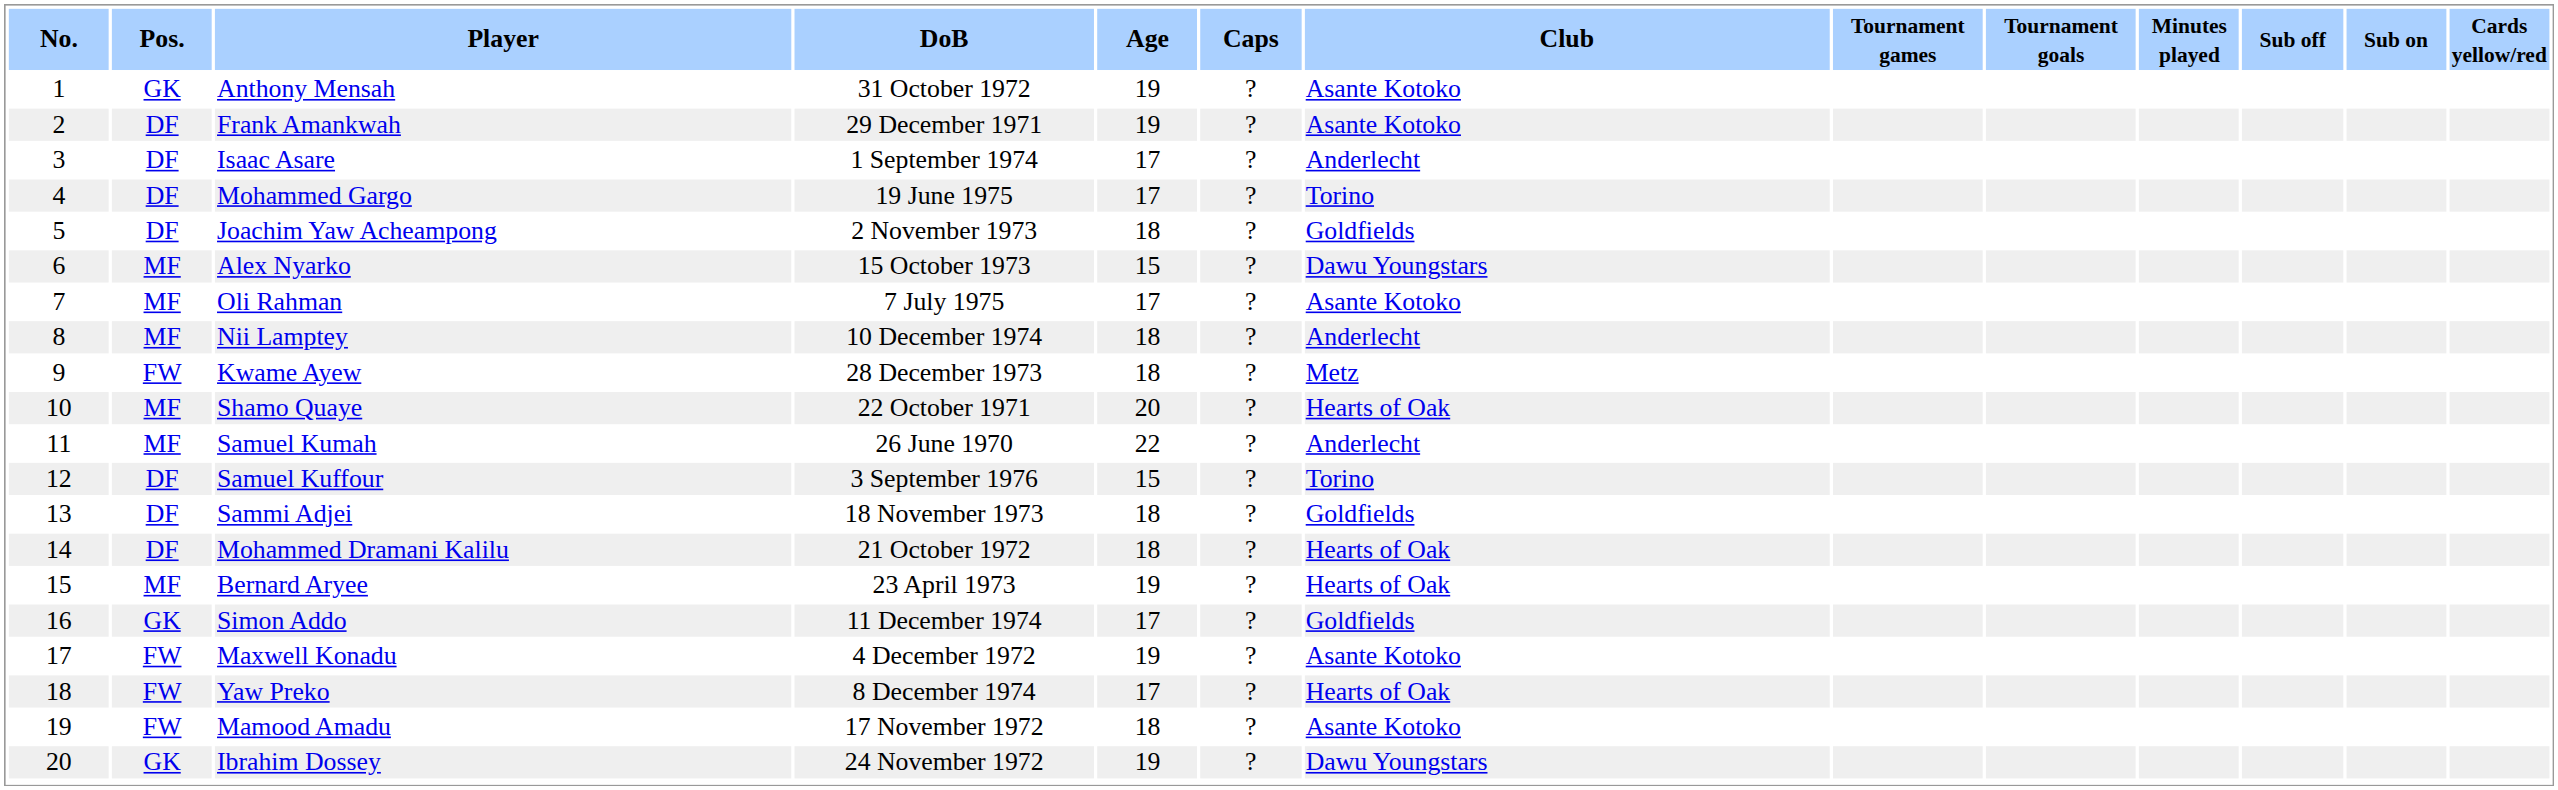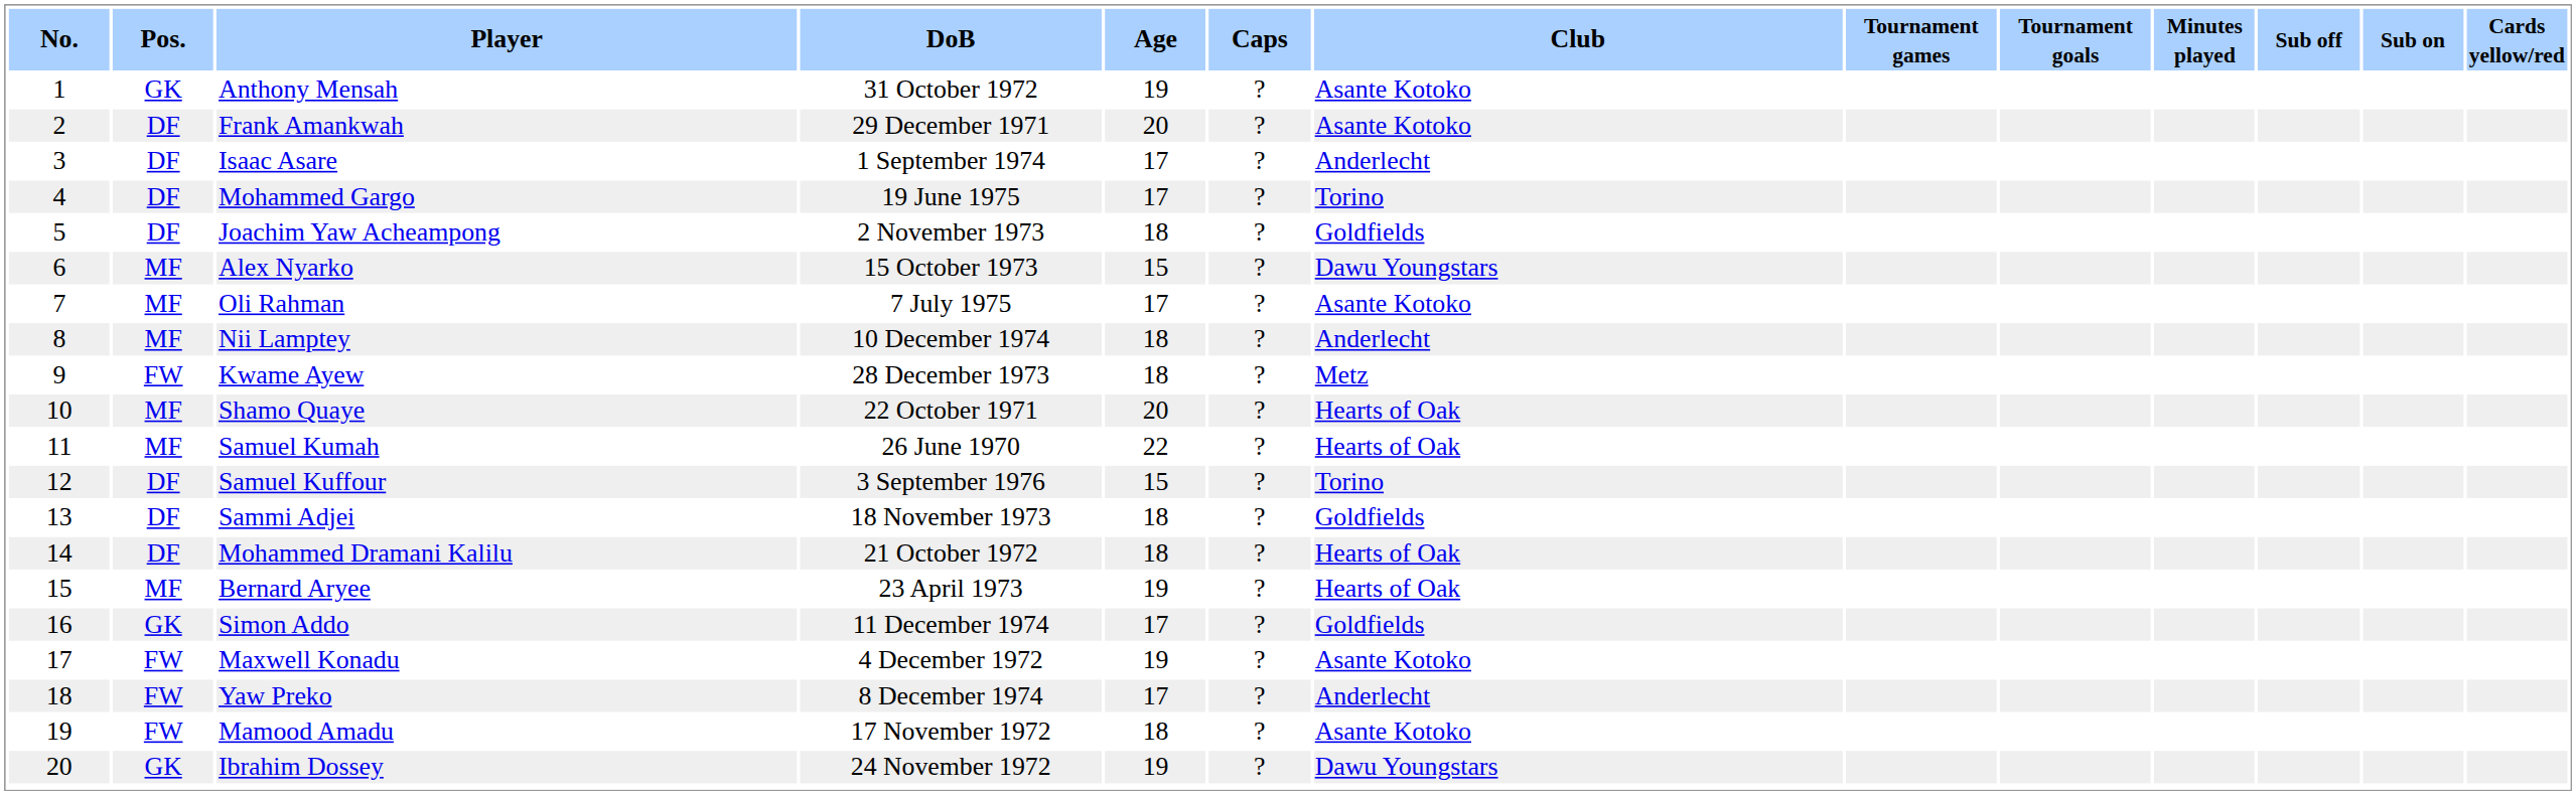 <table border="0" width="100%" style="border: 1px solid #999; background-color:#FFFFFF; text-align:center">
 <tr align="center" bgcolor="#AAD0FF">
 <th width=4%>No.</th>
 <th width=4%>Pos.</th>
 <th width=23%>Player</th>
 <th width=12%>DoB</th>
 <th width=4%>Age</th>
 <th width=4%>Caps</th>
 <th width=21%>Club</th>
 <th width=6%><small>Tournament<br>games</small></th>
 <th width=6%><small>Tournament<br>goals</small></th>
 <th width=4%><small>Minutes<br>played</small></th>
 <th width=4%><small>Sub off</small></th>
 <th width=4%><small>Sub on</small></th>
 <th width=4%><small>Cards<br>yellow/red</small></th>
 </tr>
 <tr>
 <td>1</td>
 <td><a href='#'>GK</a></td>
 <td align="left"><a href='#'>Anthony Mensah</a></td>
 <td>31 October 1972</td>
 <td>19</td>
 <td>?</td>
 <td align="left"> <a href='#'>Asante Kotoko</a></td>
 <td></td>
 <td></td>
 <td></td>
 <td></td>
 <td></td>
 <td></td>
 </tr>
 <tr bgcolor="#EFEFEF">
 <td>2</td>
 <td><a href='#'>DF</a></td>
 <td align="left"><a href='#'>Frank Amankwah</a></td>
 <td>29 December 1971</td>
-<td>19</td>
+<td>20</td>
 <td>?</td>
 <td align="left"> <a href='#'>Asante Kotoko</a></td>
 <td></td>
 <td></td>
 <td></td>
 <td></td>
 <td></td>
 <td></td>
 </tr>
 <tr>
 <td>3</td>
 <td><a href='#'>DF</a></td>
 <td align="left"><a href='#'>Isaac Asare</a></td>
 <td>1 September 1974</td>
 <td>17</td>
 <td>?</td>
 <td align="left"> <a href='#'>Anderlecht</a></td>
 <td></td>
 <td></td>
 <td></td>
 <td></td>
 <td></td>
 <td></td>
 </tr>
 <tr bgcolor="#EFEFEF">
 <td>4</td>
 <td><a href='#'>DF</a></td>
 <td align="left"><a href='#'>Mohammed Gargo</a></td>
 <td>19 June 1975</td>
 <td>17</td>
 <td>?</td>
 <td align="left"> <a href='#'>Torino</a></td>
 <td></td>
 <td></td>
 <td></td>
 <td></td>
 <td></td>
 <td></td>
 </tr>
 <tr>
 <td>5</td>
 <td><a href='#'>DF</a></td>
 <td align="left"><a href='#'>Joachim Yaw Acheampong</a></td>
 <td>2 November 1973</td>
 <td>18</td>
 <td>?</td>
 <td align="left"> <a href='#'>Goldfields</a></td>
 <td></td>
 <td></td>
 <td></td>
 <td></td>
 <td></td>
 <td></td>
 </tr>
 <tr bgcolor="#EFEFEF">
 <td>6</td>
 <td><a href='#'>MF</a></td>
 <td align="left"><a href='#'>Alex Nyarko</a></td>
 <td>15 October 1973</td>
 <td>15</td>
 <td>?</td>
 <td align="left"> <a href='#'>Dawu Youngstars</a></td>
 <td></td>
 <td></td>
 <td></td>
 <td></td>
 <td></td>
 <td></td>
 </tr>
 <tr>
 <td>7</td>
 <td><a href='#'>MF</a></td>
 <td align="left"><a href='#'>Oli Rahman</a></td>
 <td>7 July 1975</td>
 <td>17</td>
 <td>?</td>
 <td align="left"> <a href='#'>Asante Kotoko</a></td>
 <td></td>
 <td></td>
 <td></td>
 <td></td>
 <td></td>
 <td></td>
 </tr>
 <tr bgcolor="#EFEFEF">
 <td>8</td>
 <td><a href='#'>MF</a></td>
 <td align="left"><a href='#'>Nii Lamptey</a></td>
 <td>10 December 1974</td>
 <td>18</td>
 <td>?</td>
 <td align="left"> <a href='#'>Anderlecht</a></td>
 <td></td>
 <td></td>
 <td></td>
 <td></td>
 <td></td>
 <td></td>
 </tr>
 <tr>
 <td>9</td>
 <td><a href='#'>FW</a></td>
 <td align="left"><a href='#'>Kwame Ayew</a></td>
 <td>28 December 1973</td>
 <td>18</td>
 <td>?</td>
 <td align="left"> <a href='#'>Metz</a></td>
 <td></td>
 <td></td>
 <td></td>
 <td></td>
 <td></td>
 <td></td>
 </tr>
 <tr bgcolor="#EFEFEF">
 <td>10</td>
 <td><a href='#'>MF</a></td>
 <td align="left"><a href='#'>Shamo Quaye</a></td>
 <td>22 October 1971</td>
 <td>20</td>
 <td>?</td>
 <td align="left"> <a href='#'>Hearts of Oak</a></td>
 <td></td>
 <td></td>
 <td></td>
 <td></td>
 <td></td>
 <td></td>
 </tr>
 <tr>
 <td>11</td>
 <td><a href='#'>MF</a></td>
 <td align="left"><a href='#'>Samuel Kumah</a></td>
 <td>26 June 1970</td>
 <td>22</td>
 <td>?</td>
-<td align="left"> <a href='#'>Anderlecht</a></td>
+<td align="left"> <a href='#'>Hearts of Oak</a></td>
 <td></td>
 <td></td>
 <td></td>
 <td></td>
 <td></td>
 <td></td>
 </tr>
 <tr bgcolor="#EFEFEF">
 <td>12</td>
 <td><a href='#'>DF</a></td>
 <td align="left"><a href='#'>Samuel Kuffour</a></td>
 <td>3 September 1976</td>
 <td>15</td>
 <td>?</td>
 <td align="left"> <a href='#'>Torino</a></td>
 <td></td>
 <td></td>
 <td></td>
 <td></td>
 <td></td>
 <td></td>
 </tr>
 <tr>
 <td>13</td>
 <td><a href='#'>DF</a></td>
 <td align="left"><a href='#'>Sammi Adjei</a></td>
 <td>18 November 1973</td>
 <td>18</td>
 <td>?</td>
 <td align="left"> <a href='#'>Goldfields</a></td>
 <td></td>
 <td></td>
 <td></td>
 <td></td>
 <td></td>
 <td></td>
 </tr>
 <tr bgcolor="#EFEFEF">
 <td>14</td>
 <td><a href='#'>DF</a></td>
 <td align="left"><a href='#'>Mohammed Dramani Kalilu</a></td>
 <td>21 October 1972</td>
 <td>18</td>
 <td>?</td>
 <td align="left"> <a href='#'>Hearts of Oak</a></td>
 <td></td>
 <td></td>
 <td></td>
 <td></td>
 <td></td>
 <td></td>
 </tr>
 <tr>
 <td>15</td>
 <td><a href='#'>MF</a></td>
 <td align="left"><a href='#'>Bernard Aryee</a></td>
 <td>23 April 1973</td>
 <td>19</td>
 <td>?</td>
 <td align="left"> <a href='#'>Hearts of Oak</a></td>
 <td></td>
 <td></td>
 <td></td>
 <td></td>
 <td></td>
 <td></td>
 </tr>
 <tr bgcolor="#EFEFEF">
 <td>16</td>
 <td><a href='#'>GK</a></td>
 <td align="left"><a href='#'>Simon Addo</a></td>
 <td>11 December 1974</td>
 <td>17</td>
 <td>?</td>
 <td align="left"> <a href='#'>Goldfields</a></td>
 <td></td>
 <td></td>
 <td></td>
 <td></td>
 <td></td>
 <td></td>
 </tr>
 <tr>
 <td>17</td>
 <td><a href='#'>FW</a></td>
 <td align="left"><a href='#'>Maxwell Konadu</a></td>
 <td>4 December 1972</td>
 <td>19</td>
 <td>?</td>
 <td align="left"> <a href='#'>Asante Kotoko</a></td>
 <td></td>
 <td></td>
 <td></td>
 <td></td>
 <td></td>
 <td></td>
 </tr>
 <tr bgcolor="#EFEFEF">
 <td>18</td>
 <td><a href='#'>FW</a></td>
 <td align="left"><a href='#'>Yaw Preko</a></td>
 <td>8 December 1974</td>
 <td>17</td>
 <td>?</td>
-<td align="left"> <a href='#'>Hearts of Oak</a></td>
+<td align="left"> <a href='#'>Anderlecht</a></td>
 <td></td>
 <td></td>
 <td></td>
 <td></td>
 <td></td>
 <td></td>
 </tr>
 <tr>
 <td>19</td>
 <td><a href='#'>FW</a></td>
 <td align="left"><a href='#'>Mamood Amadu</a></td>
 <td>17 November 1972</td>
 <td>18</td>
 <td>?</td>
 <td align="left"> <a href='#'>Asante Kotoko</a></td>
 <td></td>
 <td></td>
 <td></td>
 <td></td>
 <td></td>
 <td></td>
 </tr>
 <tr bgcolor="#EFEFEF">
 <td>20</td>
 <td><a href='#'>GK</a></td>
 <td align="left"><a href='#'>Ibrahim Dossey</a></td>
 <td>24 November 1972</td>
 <td>19</td>
 <td>?</td>
 <td align="left"> <a href='#'>Dawu Youngstars</a></td>
 <td></td>
 <td></td>
 <td></td>
 <td></td>
 <td></td>
 <td></td>
 </tr>
 <tr>
 </tr>
 </table>
